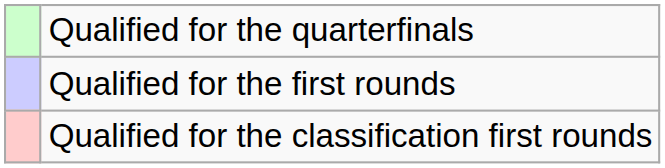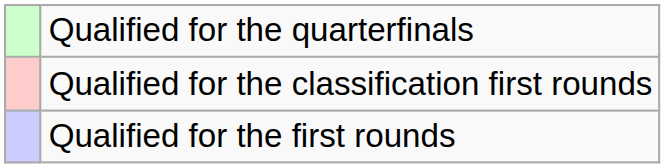 <table class=wikitable>
 <tr>
 <td width=10px style="background-color:#ccffcc;"></td>
 <td>Qualified for the quarterfinals</td>
 </tr>
 <tr>
+<td width=10px style="background-color:#ffcccc;"></td>
+<td>Qualified for the classification first rounds</td>
+</tr>
+<tr>
 <td width=10px style="background-color:#ccccff;"></td>
 <td>Qualified for the first rounds</td>
 </tr>
-<tr>
-<td width=10px style="background-color:#ffcccc;"></td>
-<td>Qualified for the classification first rounds</td>
-</tr>
 </table>
